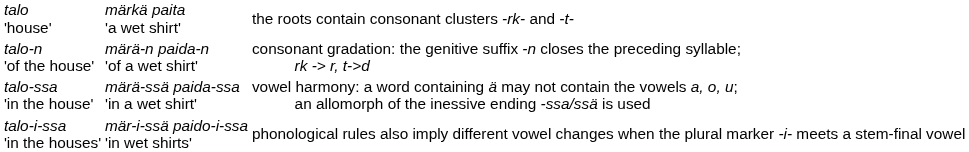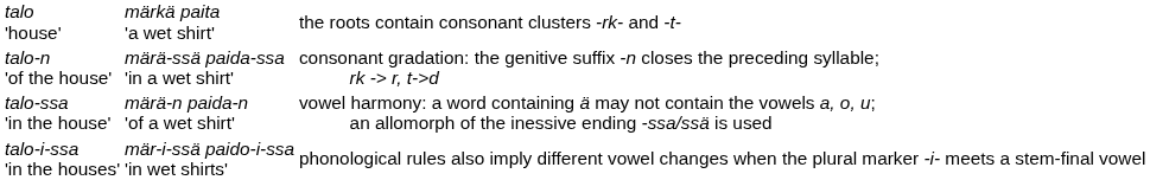 <table>
 <tr>
 <td><em>talo</em> <br>'house'</td>
 <td><em>märkä paita</em> <br>'a wet shirt'</td>
 <td>the roots contain consonant clusters <em>-rk-</em> and <em>-t-</em></td>
 </tr>
 <tr>
 <td><em>talo-n</em> <br>'of the house'</td>
-<td><em>märä-n paida-n</em><br>'of a wet shirt'</td>
+<td><em>märä-ssä paida-ssa</em><br>'in a wet shirt'</td>
 <td>consonant gradation: the genitive suffix <em>-n</em> closes the preceding syllable; <br>               <em>rk -> r, t->d</em></td>
 </tr>
 <tr>
 <td><em>talo-ssa</em> <br>'in the house'</td>
-<td><em>märä-ssä paida-ssa</em><br>'in a wet shirt'</td>
+<td><em>märä-n paida-n</em><br>'of a wet shirt'</td>
 <td>vowel harmony: a word containing <em>ä</em> may not contain the vowels <em>a, o, u</em>; <br>          an allomorph of the inessive ending <em>-ssa/ssä</em> is used</td>
 </tr>
 <tr>
 <td><em>talo-i-ssa</em> <br>'in the houses'</td>
 <td><em>mär-i-ssä paido-i-ssa</em><br>'in wet shirts'</td>
 <td>phonological rules also imply different vowel changes when the plural marker <em>-i-</em> meets a stem-final vowel</td>
 </tr>
 </table>
